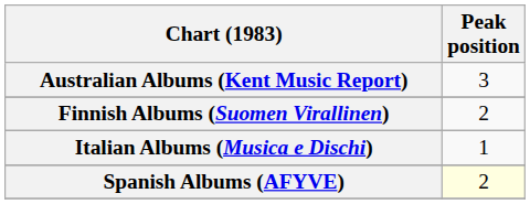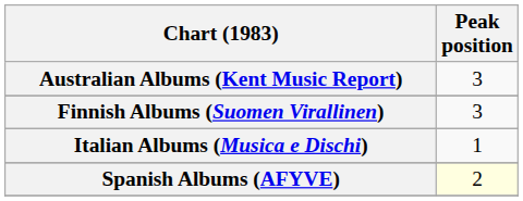 <table class="wikitable sortable plainrowheaders">
 <tr>
 <th style="width:20em;">Chart (1983)</th>
 <th>Peak<br>position</th>
 </tr>
 <tr>
 <th scope="row">Australian Albums (<a href='#'>Kent Music Report</a>)</th>
 <td align="center">3</td>
 </tr>
 <tr>
 </tr>
 <tr>
 </tr>
 <tr>
 <th scope="row">Finnish Albums (<a href='#'><em>Suomen Virallinen</em></a>)</th>
-<td style="text-align:center;">2</td>
+<td style="text-align:center;">3</td>
 </tr>
 <tr>
 </tr>
 <tr>
 <th scope="row">Italian Albums (<em><a href='#'>Musica e Dischi</a></em>)</th>
 <td align="center">1</td>
 </tr>
 <tr>
 </tr>
 <tr>
 </tr>
 <tr>
 </tr>
 <tr>
 </tr>
 <tr>
 <th scope="row">Spanish Albums (<a href='#'>AFYVE</a>)</th>
 <td align="center" style="background: lightyellow;">2</td>
 </tr>
 <tr>
 </tr>
 <tr>
 </tr>
 <tr>
 </tr>
 </table>
